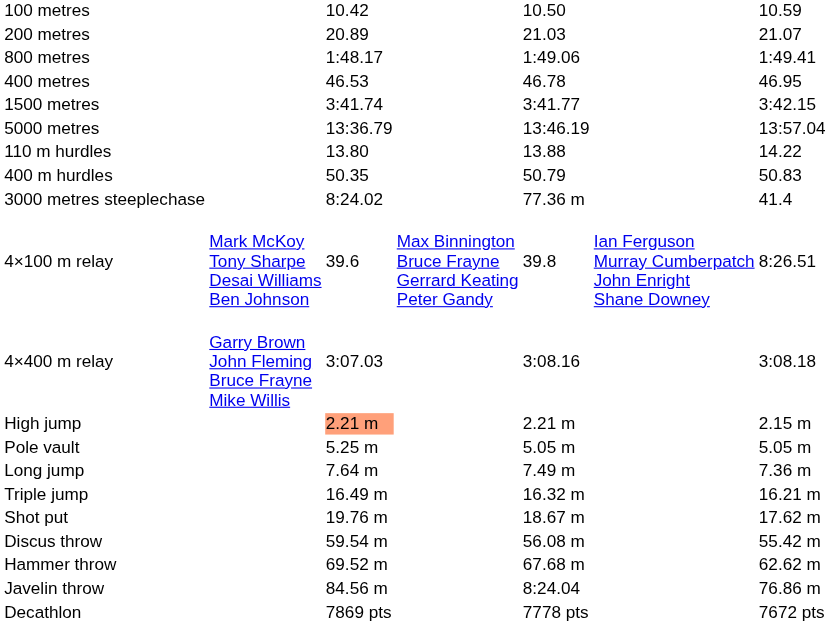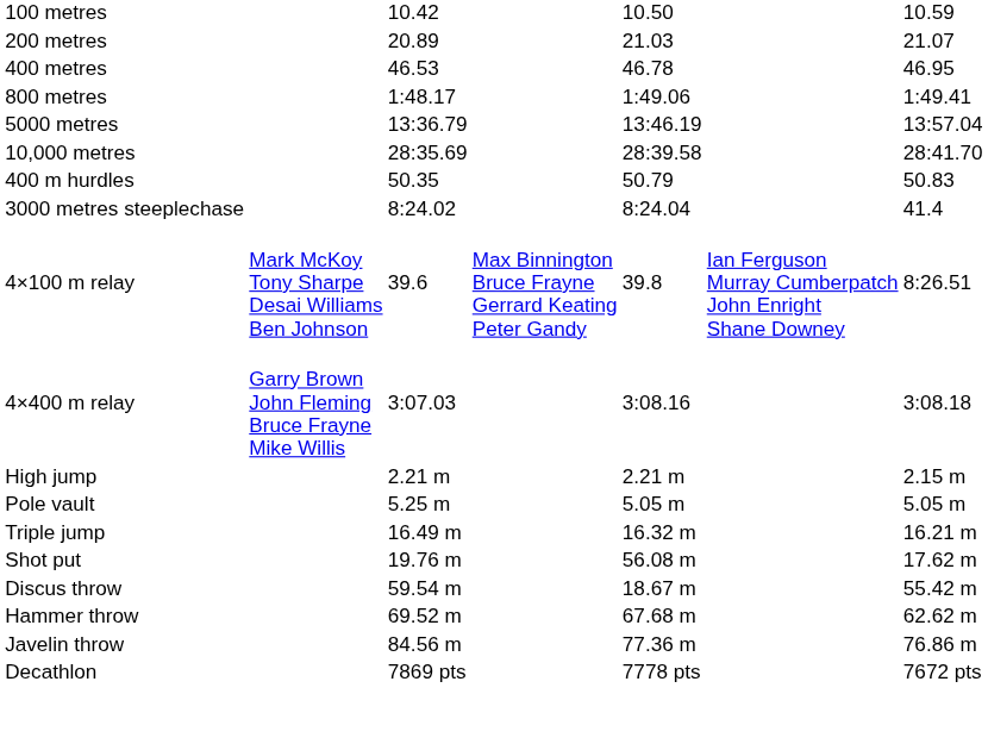 <table>
 <tr>
 <td>100 metres</td>
 <td></td>
 <td>10.42</td>
 <td></td>
 <td>10.50</td>
 <td></td>
 <td>10.59</td>
 </tr>
 <tr>
 <td>200 metres</td>
 <td></td>
 <td>20.89</td>
 <td></td>
 <td>21.03</td>
 <td></td>
 <td>21.07</td>
 </tr>
 <tr>
-<td>800 metres</td>
-<td></td>
-<td>1:48.17</td>
-<td></td>
-<td>1:49.06</td>
-<td></td>
-<td>1:49.41</td>
-</tr>
-<tr>
 <td>400 metres</td>
 <td></td>
 <td>46.53</td>
 <td></td>
 <td>46.78</td>
 <td></td>
 <td>46.95</td>
 </tr>
 <tr>
-<td>1500 metres</td>
+<td>800 metres</td>
 <td></td>
-<td>3:41.74</td>
+<td>1:48.17</td>
 <td></td>
-<td>3:41.77</td>
+<td>1:49.06</td>
 <td></td>
-<td>3:42.15</td>
+<td>1:49.41</td>
 </tr>
 <tr>
 <td>5000 metres</td>
 <td></td>
 <td>13:36.79</td>
 <td></td>
 <td>13:46.19</td>
 <td></td>
 <td>13:57.04</td>
 </tr>
 <tr>
-<td>110 m hurdles</td>
+<td>10,000 metres</td>
 <td></td>
-<td>13.80</td>
+<td>28:35.69</td>
 <td></td>
-<td>13.88</td>
+<td>28:39.58</td>
 <td></td>
-<td>14.22</td>
+<td>28:41.70</td>
 </tr>
 <tr>
 <td>400 m hurdles</td>
 <td></td>
 <td>50.35</td>
 <td></td>
 <td>50.79</td>
 <td></td>
 <td>50.83</td>
 </tr>
 <tr>
 <td>3000 metres steeplechase</td>
 <td></td>
 <td>8:24.02</td>
 <td></td>
-<td>77.36 m</td>
+<td>8:24.04</td>
 <td></td>
 <td>41.4</td>
 </tr>
 <tr>
 <td>4×100 m relay</td>
 <td><br><a href='#'>Mark McKoy</a><br><a href='#'>Tony Sharpe</a><br><a href='#'>Desai Williams</a><br><a href='#'>Ben Johnson</a></td>
 <td>39.6</td>
 <td><br><a href='#'>Max Binnington</a><br><a href='#'>Bruce Frayne</a><br><a href='#'>Gerrard Keating</a><br><a href='#'>Peter Gandy</a></td>
 <td>39.8</td>
 <td><br><a href='#'>Ian Ferguson</a><br><a href='#'>Murray Cumberpatch</a><br><a href='#'>John Enright</a><br><a href='#'>Shane Downey</a></td>
 <td>8:26.51</td>
 </tr>
 <tr>
 <td>4×400 m relay</td>
 <td><br><a href='#'>Garry Brown</a><br><a href='#'>John Fleming</a><br><a href='#'>Bruce Frayne</a><br><a href='#'>Mike Willis</a></td>
 <td>3:07.03</td>
 <td></td>
 <td>3:08.16</td>
 <td></td>
 <td>3:08.18</td>
 </tr>
 <tr>
 <td>High jump</td>
 <td></td>
-<td style="background: lightsalmon;">2.21 m</td>
+<td>2.21 m</td>
 <td></td>
 <td>2.21 m</td>
 <td></td>
 <td>2.15 m</td>
 </tr>
 <tr>
 <td>Pole vault</td>
 <td></td>
 <td>5.25 m</td>
 <td></td>
 <td>5.05 m</td>
 <td></td>
 <td>5.05 m</td>
 </tr>
 <tr>
-<td>Long jump</td>
-<td></td>
-<td>7.64 m</td>
-<td></td>
-<td>7.49 m</td>
-<td></td>
-<td>7.36 m</td>
-</tr>
-<tr>
 <td>Triple jump</td>
 <td></td>
 <td>16.49 m</td>
 <td></td>
 <td>16.32 m</td>
 <td></td>
 <td>16.21 m</td>
 </tr>
 <tr>
 <td>Shot put</td>
 <td></td>
 <td>19.76 m</td>
 <td></td>
-<td>18.67 m</td>
+<td>56.08 m</td>
 <td></td>
 <td>17.62 m</td>
 </tr>
 <tr>
 <td>Discus throw</td>
 <td></td>
 <td>59.54 m</td>
 <td></td>
-<td>56.08 m</td>
+<td>18.67 m</td>
 <td></td>
 <td>55.42 m</td>
 </tr>
 <tr>
 <td>Hammer throw</td>
 <td></td>
 <td>69.52 m</td>
 <td></td>
 <td>67.68 m</td>
 <td></td>
 <td>62.62 m</td>
 </tr>
 <tr>
 <td>Javelin throw</td>
 <td></td>
 <td>84.56 m</td>
 <td></td>
-<td>8:24.04</td>
+<td>77.36 m</td>
 <td></td>
 <td>76.86 m</td>
 </tr>
 <tr>
 <td>Decathlon</td>
 <td></td>
 <td>7869 pts</td>
 <td></td>
 <td>7778 pts</td>
 <td></td>
 <td>7672 pts</td>
 </tr>
 </table>
